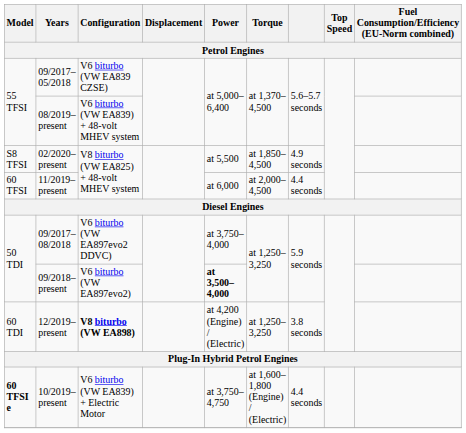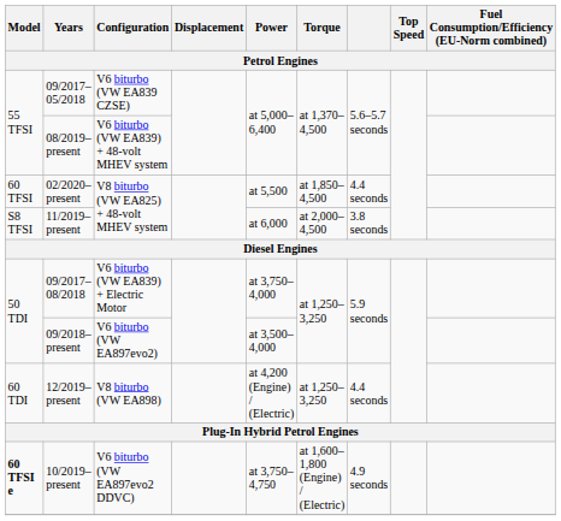 <table class="wikitable sticky-header">
 <tr>
 <th>Model</th>
 <th>Years</th>
 <th>Configuration</th>
 <th>Displacement</th>
 <th>Power</th>
 <th>Torque</th>
 <th></th>
 <th>Top Speed</th>
 <th>Fuel Consumption/Efficiency<br>(EU-Norm combined)</th>
 </tr>
 <tr>
 <th colspan="9" style="text-align:center">Petrol Engines</th>
 </tr>
 <tr>
 <td rowspan="2">55 TFSI</td>
 <td>09/2017–05/2018</td>
 <td>V6 <a href='#'>biturbo</a> (VW EA839 CZSE)</td>
 <td rowspan="2"></td>
 <td rowspan="2"> at 5,000–6,400</td>
 <td rowspan="2"> at 1,370–4,500</td>
 <td rowspan="2">5.6–5.7 seconds</td>
 <td rowspan="4"></td>
 <td></td>
 </tr>
 <tr>
 <td>08/2019–present</td>
 <td>V6 <a href='#'>biturbo</a> (VW EA839) + 48-volt MHEV system</td>
 <td></td>
 </tr>
 <tr>
-<td>S8 TFSI</td>
+<td>60 TFSI</td>
 <td>02/2020–present</td>
 <td rowspan="2">V8 <a href='#'>biturbo</a> (VW EA825) + 48-volt MHEV system</td>
 <td rowspan="2"></td>
 <td> at 5,500</td>
 <td> at 1,850–4,500</td>
-<td>4.9 seconds</td>
+<td>4.4 seconds</td>
 <td></td>
 </tr>
 <tr>
-<td>60 TFSI</td>
+<td>S8 TFSI</td>
 <td>11/2019–present</td>
 <td> at 6,000</td>
 <td> at 2,000–4,500</td>
-<td>4.4 seconds</td>
+<td>3.8 seconds</td>
 <td></td>
 </tr>
 <tr>
 <th colspan="9" style="text-align:center">Diesel Engines</th>
 </tr>
 <tr>
 <td rowspan="2">50 TDI</td>
 <td>09/2017–08/2018</td>
-<td>V6 <a href='#'>biturbo</a> (VW EA897evo2 DDVC)</td>
+<td>V6 <a href='#'>biturbo</a> (VW EA839) + Electric Motor</td>
 <td rowspan="2"></td>
 <td> at 3,750–4,000</td>
 <td rowspan="2"> at 1,250–3,250</td>
 <td rowspan="2">5.9 seconds</td>
 <td rowspan="3"></td>
 <td></td>
 </tr>
 <tr>
 <td>09/2018–present</td>
 <td>V6 <a href='#'>biturbo</a> (VW EA897evo2)</td>
-<td><strong> at 3,500–4,000</strong></td>
+<td> at 3,500–4,000</td>
 <td></td>
 </tr>
 <tr>
 <td>60 TDI</td>
 <td>12/2019–present</td>
-<td><strong>V8 <a href='#'>biturbo</a> (VW EA898)</strong></td>
+<td>V8 <a href='#'>biturbo</a> (VW EA898)</td>
 <td></td>
 <td> at 4,200 (Engine) /  (Electric)</td>
 <td> at 1,250–3,250</td>
-<td>3.8 seconds</td>
+<td>4.4 seconds</td>
 <td></td>
 </tr>
 <tr>
 <th colspan="9" style="text-align:center">Plug-In Hybrid Petrol Engines</th>
 </tr>
 <tr>
 <td><strong>60 TFSI e</strong></td>
 <td>10/2019–present</td>
-<td>V6 <a href='#'>biturbo</a> (VW EA839) + Electric Motor</td>
+<td>V6 <a href='#'>biturbo</a> (VW EA897evo2 DDVC)</td>
 <td></td>
 <td> at 3,750–4,750</td>
 <td> at 1,600–1,800 (Engine) /  (Electric)</td>
-<td>4.4 seconds</td>
+<td>4.9 seconds</td>
 <td></td>
 <td></td>
 </tr>
 <tr>
 </tr>
 </table>
